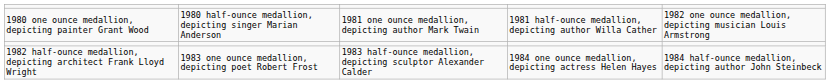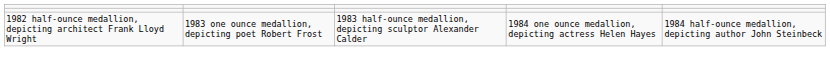 <table class="wikitable" style="margin: 1em auto 1em auto;">
 <tr>
 <td></td>
 <td></td>
 <td></td>
 <td></td>
 <td></td>
-</tr>
-<tr>
-<td>1980 one ounce medallion, depicting painter Grant Wood</td>
-<td>1980 half-ounce medallion, depicting singer Marian Anderson</td>
-<td>1981 one ounce medallion, depicting author Mark Twain</td>
-<td>1981 half-ounce medallion, depicting author Willa Cather</td>
-<td>1982 one ounce medallion, depicting musician Louis Armstrong</td>
 </tr>
 <tr>
 <td></td>
 <td></td>
 <td></td>
 <td></td>
 <td></td>
 </tr>
 <tr>
 <td>1982 half-ounce medallion, depicting architect Frank Lloyd Wright</td>
 <td>1983 one ounce medallion, depicting poet Robert Frost</td>
 <td>1983 half-ounce medallion, depicting sculptor Alexander Calder</td>
 <td>1984 one ounce medallion, depicting actress Helen Hayes</td>
 <td>1984 half-ounce medallion, depicting author John Steinbeck</td>
 </tr>
 </table>
